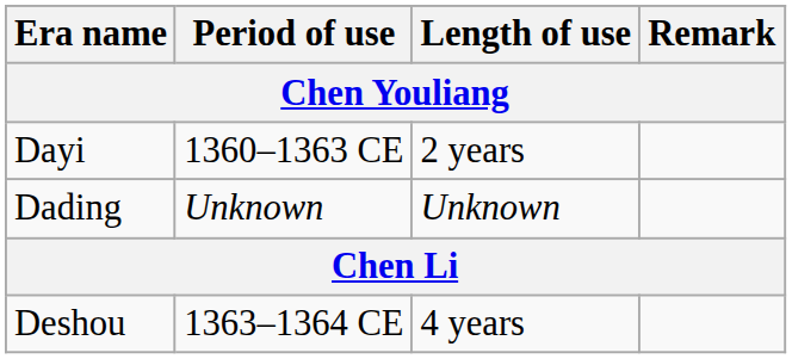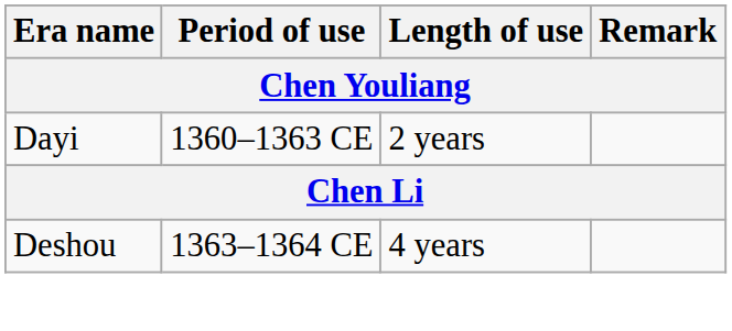 <table class="wikitable">
 <tr>
 <th>Era name</th>
 <th>Period of use</th>
 <th>Length of use</th>
 <th>Remark</th>
 </tr>
 <tr>
 <th colspan="4"><a href='#'>Chen Youliang</a><br></th>
 </tr>
 <tr>
 <td>Dayi<br></td>
 <td>1360–1363 CE</td>
 <td>2 years</td>
 <td></td>
 </tr>
 <tr>
-<td>Dading<br></td>
-<td><em>Unknown</em></td>
-<td><em>Unknown</em></td>
-<td></td>
-</tr>
-<tr>
 <th colspan="4"><a href='#'>Chen Li</a><br></th>
 </tr>
 <tr>
 <td>Deshou<br></td>
 <td>1363–1364 CE</td>
 <td>4 years</td>
 <td></td>
 </tr>
 </table>
